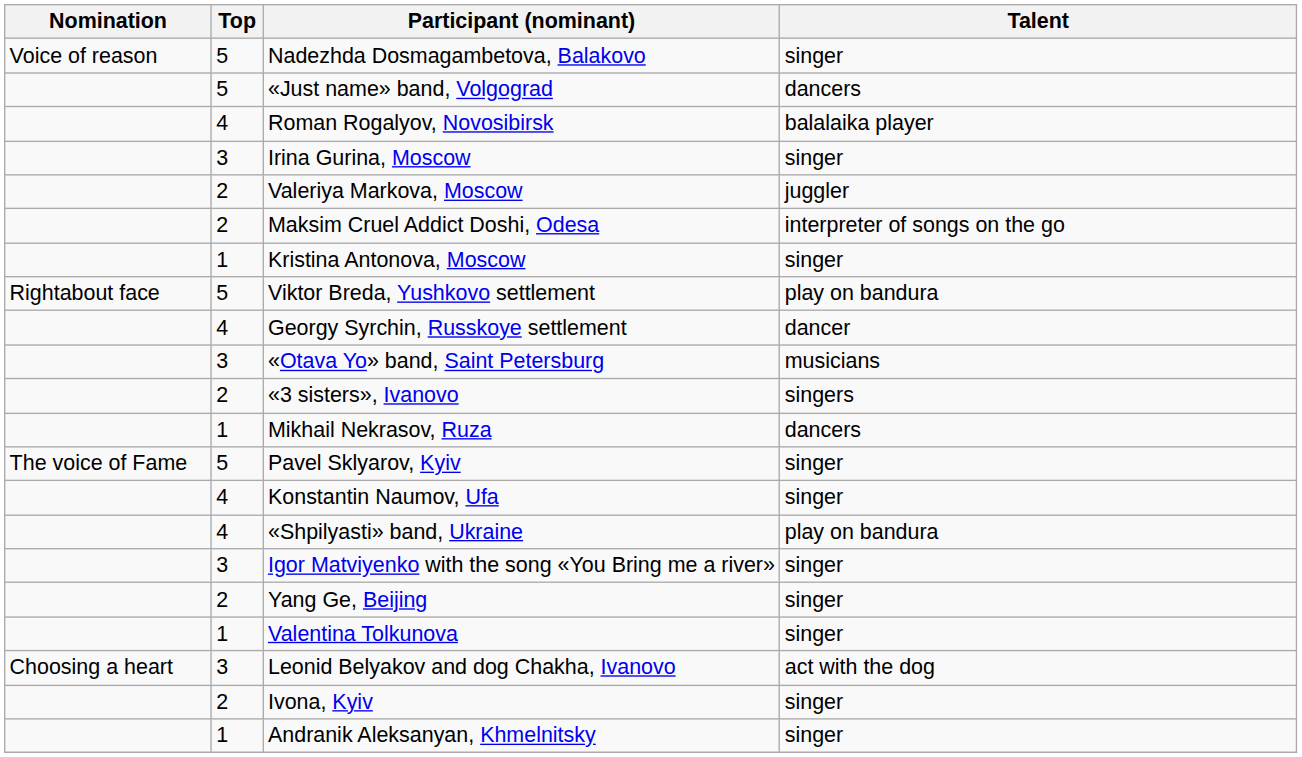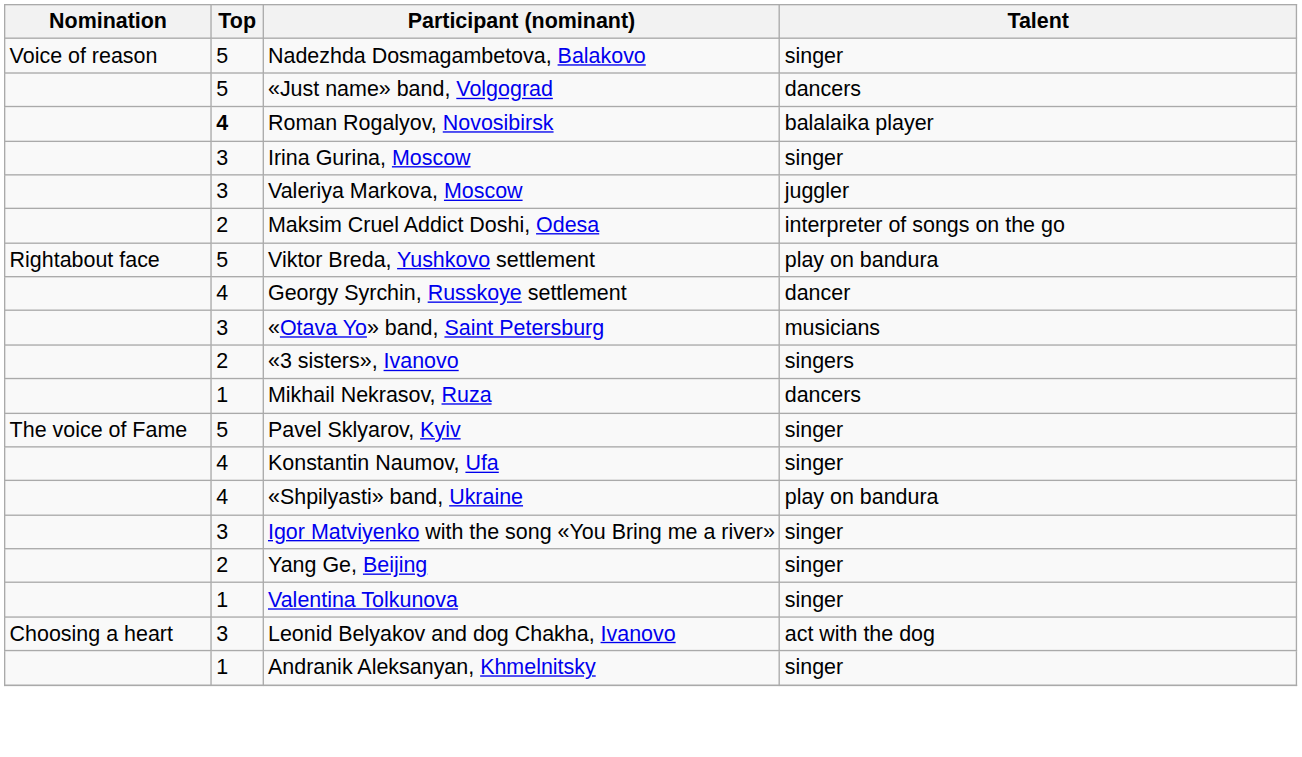 <table class="wikitable">
 <tr>
 <th width="16%">Nomination</th>
 <th width="4%">Top</th>
 <th width="40%">Participant (nominant)</th>
 <th width="40">Talent</th>
 </tr>
 <tr>
 <td>Voice of reason</td>
 <td>5</td>
 <td>Nadezhda Dosmagambetova, <a href='#'>Balakovo</a></td>
 <td>singer</td>
 </tr>
 <tr>
 <td></td>
 <td>5</td>
 <td>«Just name» band, <a href='#'>Volgograd</a></td>
 <td>dancers</td>
 </tr>
 <tr>
 <td></td>
-<td>4</td>
+<td><strong>4</strong></td>
 <td>Roman Rogalyov, <a href='#'>Novosibirsk</a></td>
 <td>balalaika player</td>
 </tr>
 <tr>
 <td></td>
 <td>3</td>
 <td>Irina Gurina, <a href='#'>Moscow</a></td>
 <td>singer</td>
 </tr>
 <tr>
 <td></td>
-<td>2</td>
+<td>3</td>
 <td>Valeriya Markova, <a href='#'>Moscow</a></td>
 <td>juggler</td>
 </tr>
 <tr>
 <td></td>
 <td>2</td>
 <td>Maksim Cruel Addict Doshi, <a href='#'>Odesa</a></td>
 <td>interpreter of songs on the go</td>
-</tr>
-<tr>
-<td></td>
-<td>1</td>
-<td>Kristina Antonova, <a href='#'>Moscow</a></td>
-<td>singer</td>
 </tr>
 <tr>
 <td>Rightabout face</td>
 <td>5</td>
 <td>Viktor Breda, <a href='#'>Yushkovo</a> settlement</td>
 <td>play on bandura</td>
 </tr>
 <tr>
 <td></td>
 <td>4</td>
 <td>Georgy Syrchin, <a href='#'>Russkoye</a> settlement</td>
 <td>dancer</td>
 </tr>
 <tr>
 <td></td>
 <td>3</td>
 <td>«<a href='#'>Otava Yo</a>» band, <a href='#'>Saint Petersburg</a></td>
 <td>musicians</td>
 </tr>
 <tr>
 <td></td>
 <td>2</td>
 <td>«3 sisters», <a href='#'>Ivanovo</a></td>
 <td>singers</td>
 </tr>
 <tr>
 <td></td>
 <td>1</td>
 <td>Mikhail Nekrasov, <a href='#'>Ruza</a></td>
 <td>dancers</td>
 </tr>
 <tr>
 <td>The voice of Fame</td>
 <td>5</td>
 <td>Pavel Sklyarov, <a href='#'>Kyiv</a></td>
 <td>singer</td>
 </tr>
 <tr>
 <td></td>
 <td>4</td>
 <td>Konstantin Naumov, <a href='#'>Ufa</a></td>
 <td>singer</td>
 </tr>
 <tr>
 <td></td>
 <td>4</td>
 <td>«Shpilyasti» band, <a href='#'>Ukraine</a></td>
 <td>play on bandura</td>
 </tr>
 <tr>
 <td></td>
 <td>3</td>
 <td><a href='#'>Igor Matviyenko</a> with the song «You Bring me a river»</td>
 <td>singer</td>
 </tr>
 <tr>
 <td></td>
 <td>2</td>
 <td>Yang Ge, <a href='#'>Beijing</a></td>
 <td>singer</td>
 </tr>
 <tr>
 <td></td>
 <td>1</td>
 <td><a href='#'>Valentina Tolkunova</a></td>
 <td>singer</td>
 </tr>
 <tr>
 <td>Choosing a heart</td>
 <td>3</td>
 <td>Leonid Belyakov and dog Chakha, <a href='#'>Ivanovo</a></td>
 <td>act with the dog</td>
 </tr>
 <tr>
 <td></td>
-<td>2</td>
-<td>Ivona, <a href='#'>Kyiv</a></td>
-<td>singer</td>
-</tr>
-<tr>
-<td></td>
 <td>1</td>
 <td>Andranik Aleksanyan, <a href='#'>Khmelnitsky</a></td>
 <td>singer</td>
 </tr>
 <tr>
 </tr>
 </table>
